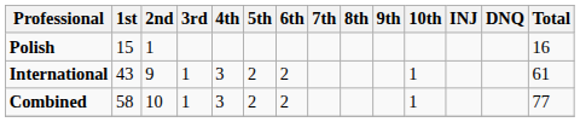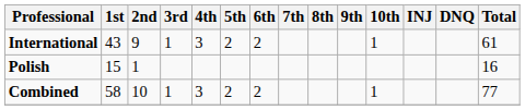 <table class="wikitable">
 <tr>
 <th>Professional</th>
 <th>1st</th>
 <th>2nd</th>
 <th>3rd</th>
 <th>4th</th>
 <th>5th</th>
 <th>6th</th>
 <th>7th</th>
 <th>8th</th>
 <th>9th</th>
 <th>10th</th>
 <th>INJ</th>
 <th>DNQ</th>
 <th>Total</th>
 </tr>
 <tr>
+<td><strong>International</strong></td>
+<td>43</td>
+<td>9</td>
+<td>1</td>
+<td>3</td>
+<td>2</td>
+<td>2</td>
+<td></td>
+<td></td>
+<td></td>
+<td>1</td>
+<td></td>
+<td></td>
+<td>61</td>
+</tr>
+<tr>
 <td><strong>Polish</strong></td>
 <td>15</td>
 <td>1</td>
 <td></td>
 <td></td>
 <td></td>
 <td></td>
 <td></td>
 <td></td>
 <td></td>
 <td></td>
 <td></td>
 <td></td>
 <td>16</td>
-</tr>
-<tr>
-<td><strong>International</strong></td>
-<td>43</td>
-<td>9</td>
-<td>1</td>
-<td>3</td>
-<td>2</td>
-<td>2</td>
-<td></td>
-<td></td>
-<td></td>
-<td>1</td>
-<td></td>
-<td></td>
-<td>61</td>
 </tr>
 <tr>
 <td><strong>Combined</strong></td>
 <td>58</td>
 <td>10</td>
 <td>1</td>
 <td>3</td>
 <td>2</td>
 <td>2</td>
 <td></td>
 <td></td>
 <td></td>
 <td>1</td>
 <td></td>
 <td></td>
 <td>77</td>
 </tr>
 <tr>
 </tr>
 </table>
